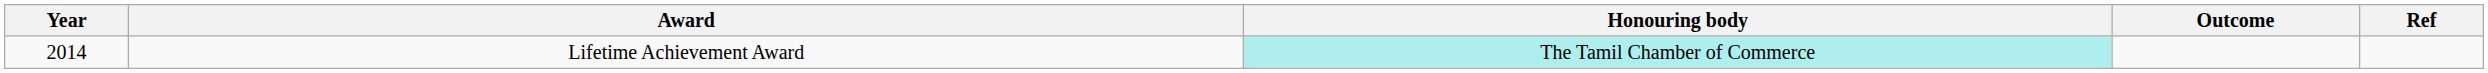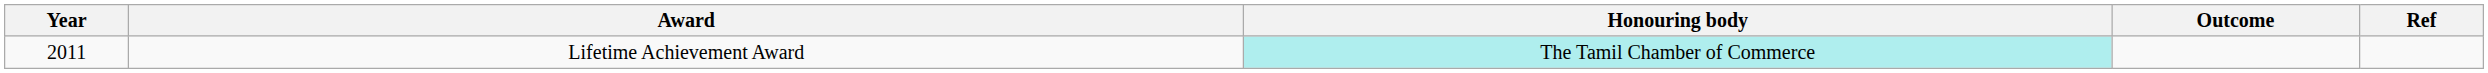 <table class="wikitable" style="width:100%;">
 <tr>
 <th width=5%>Year</th>
 <th style="width:45%;">Award</th>
 <th style="width:35%;">Honouring body</th>
 <th style="width:10%;">Outcome</th>
 <th style="width:5%;">Ref</th>
 </tr>
 <tr>
-<td style="text-align:center;">2014</td>
+<td style="text-align:center;">2011</td>
 <td style="text-align:center;">Lifetime Achievement Award</td>
 <td style="background: paleturquoise; text-align:center;">The Tamil Chamber of Commerce</td>
 <td></td>
 <td></td>
 </tr>
 </table>
